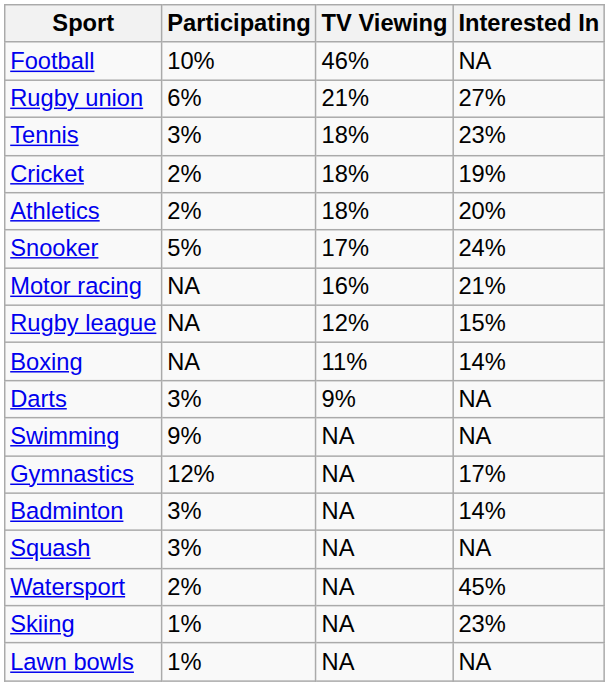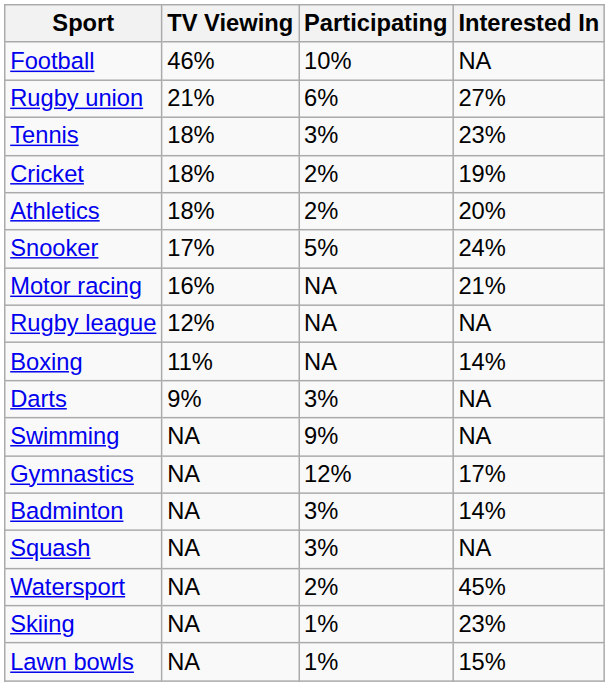 <table class="wikitable sortable">
 <tr>
 <th>Sport</th>
+<th>TV Viewing</th>
 <th>Participating</th>
-<th>TV Viewing</th>
 <th>Interested In</th>
 </tr>
 <tr>
 <td><a href='#'>Football</a></td>
+<td>46%</td>
 <td>10%</td>
-<td>46%</td>
 <td>NA</td>
 </tr>
 <tr>
 <td><a href='#'>Rugby union</a></td>
+<td>21%</td>
 <td>6%</td>
-<td>21%</td>
 <td>27%</td>
 </tr>
 <tr>
 <td><a href='#'>Tennis</a></td>
+<td>18%</td>
 <td>3%</td>
-<td>18%</td>
 <td>23%</td>
 </tr>
 <tr>
 <td><a href='#'>Cricket</a></td>
+<td>18%</td>
 <td>2%</td>
-<td>18%</td>
 <td>19%</td>
 </tr>
 <tr>
 <td><a href='#'>Athletics</a></td>
+<td>18%</td>
 <td>2%</td>
-<td>18%</td>
 <td>20%</td>
 </tr>
 <tr>
 <td><a href='#'>Snooker</a></td>
+<td>17%</td>
 <td>5%</td>
-<td>17%</td>
 <td>24%</td>
 </tr>
 <tr>
 <td><a href='#'>Motor racing</a></td>
+<td>16%</td>
 <td>NA</td>
-<td>16%</td>
 <td>21%</td>
 </tr>
 <tr>
 <td><a href='#'>Rugby league</a></td>
+<td>12%</td>
 <td>NA</td>
-<td>12%</td>
-<td>15%</td>
+<td>NA</td>
 </tr>
 <tr>
 <td><a href='#'>Boxing</a></td>
+<td>11%</td>
 <td>NA</td>
-<td>11%</td>
 <td>14%</td>
 </tr>
 <tr>
 <td><a href='#'>Darts</a></td>
+<td>9%</td>
 <td>3%</td>
+<td>NA</td>
+</tr>
+<tr>
+<td><a href='#'>Swimming</a></td>
+<td>NA</td>
 <td>9%</td>
 <td>NA</td>
 </tr>
 <tr>
-<td><a href='#'>Swimming</a></td>
-<td>9%</td>
+<td><a href='#'>Gymnastics</a></td>
 <td>NA</td>
-<td>NA</td>
-</tr>
-<tr>
-<td><a href='#'>Gymnastics</a></td>
 <td>12%</td>
-<td>NA</td>
 <td>17%</td>
 </tr>
 <tr>
 <td><a href='#'>Badminton</a></td>
+<td>NA</td>
 <td>3%</td>
-<td>NA</td>
 <td>14%</td>
 </tr>
 <tr>
 <td><a href='#'>Squash</a></td>
+<td>NA</td>
 <td>3%</td>
-<td>NA</td>
 <td>NA</td>
 </tr>
 <tr>
 <td><a href='#'>Watersport</a></td>
+<td>NA</td>
 <td>2%</td>
-<td>NA</td>
 <td>45%</td>
 </tr>
 <tr>
 <td><a href='#'>Skiing</a></td>
+<td>NA</td>
 <td>1%</td>
-<td>NA</td>
 <td>23%</td>
 </tr>
 <tr>
 <td><a href='#'>Lawn bowls</a></td>
+<td>NA</td>
 <td>1%</td>
-<td>NA</td>
-<td>NA</td>
+<td>15%</td>
 </tr>
 </table>
